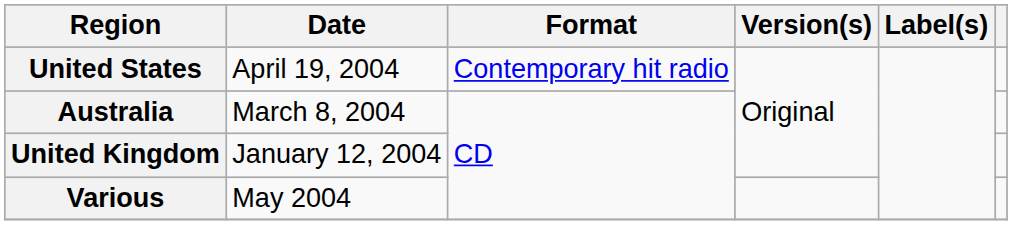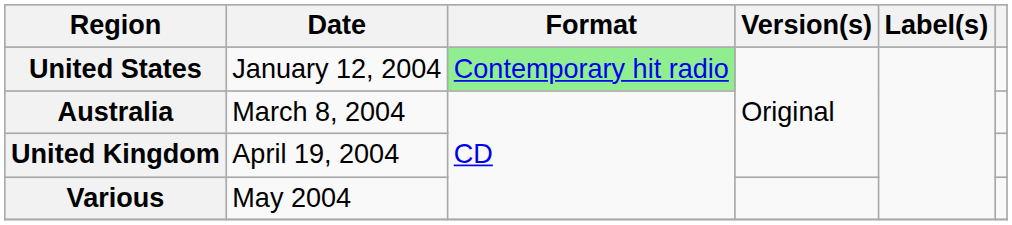 <table class="wikitable plainrowheaders">
 <tr>
 <th scope="col">Region</th>
 <th scope="col">Date</th>
 <th scope="col">Format</th>
 <th scope="col">Version(s)</th>
 <th scope="col">Label(s)</th>
 <th scope="col"></th>
 </tr>
 <tr>
 <th scope="row">United States</th>
-<td>April 19, 2004</td>
-<td><a href='#'>Contemporary hit radio</a></td>
+<td>January 12, 2004</td>
+<td style="background: lightgreen;"><a href='#'>Contemporary hit radio</a></td>
 <td rowspan="3">Original</td>
 <td rowspan="4"></td>
 <td></td>
 </tr>
 <tr>
 <th scope="row">Australia</th>
 <td>March 8, 2004</td>
 <td rowspan="3"><a href='#'>CD</a></td>
 <td></td>
 </tr>
 <tr>
 <th scope="row">United Kingdom</th>
-<td>January 12, 2004</td>
+<td>April 19, 2004</td>
 <td></td>
 </tr>
 <tr>
 <th scope="row">Various</th>
 <td>May 2004</td>
 <td></td>
 <td></td>
 </tr>
 <tr>
 </tr>
 </table>
